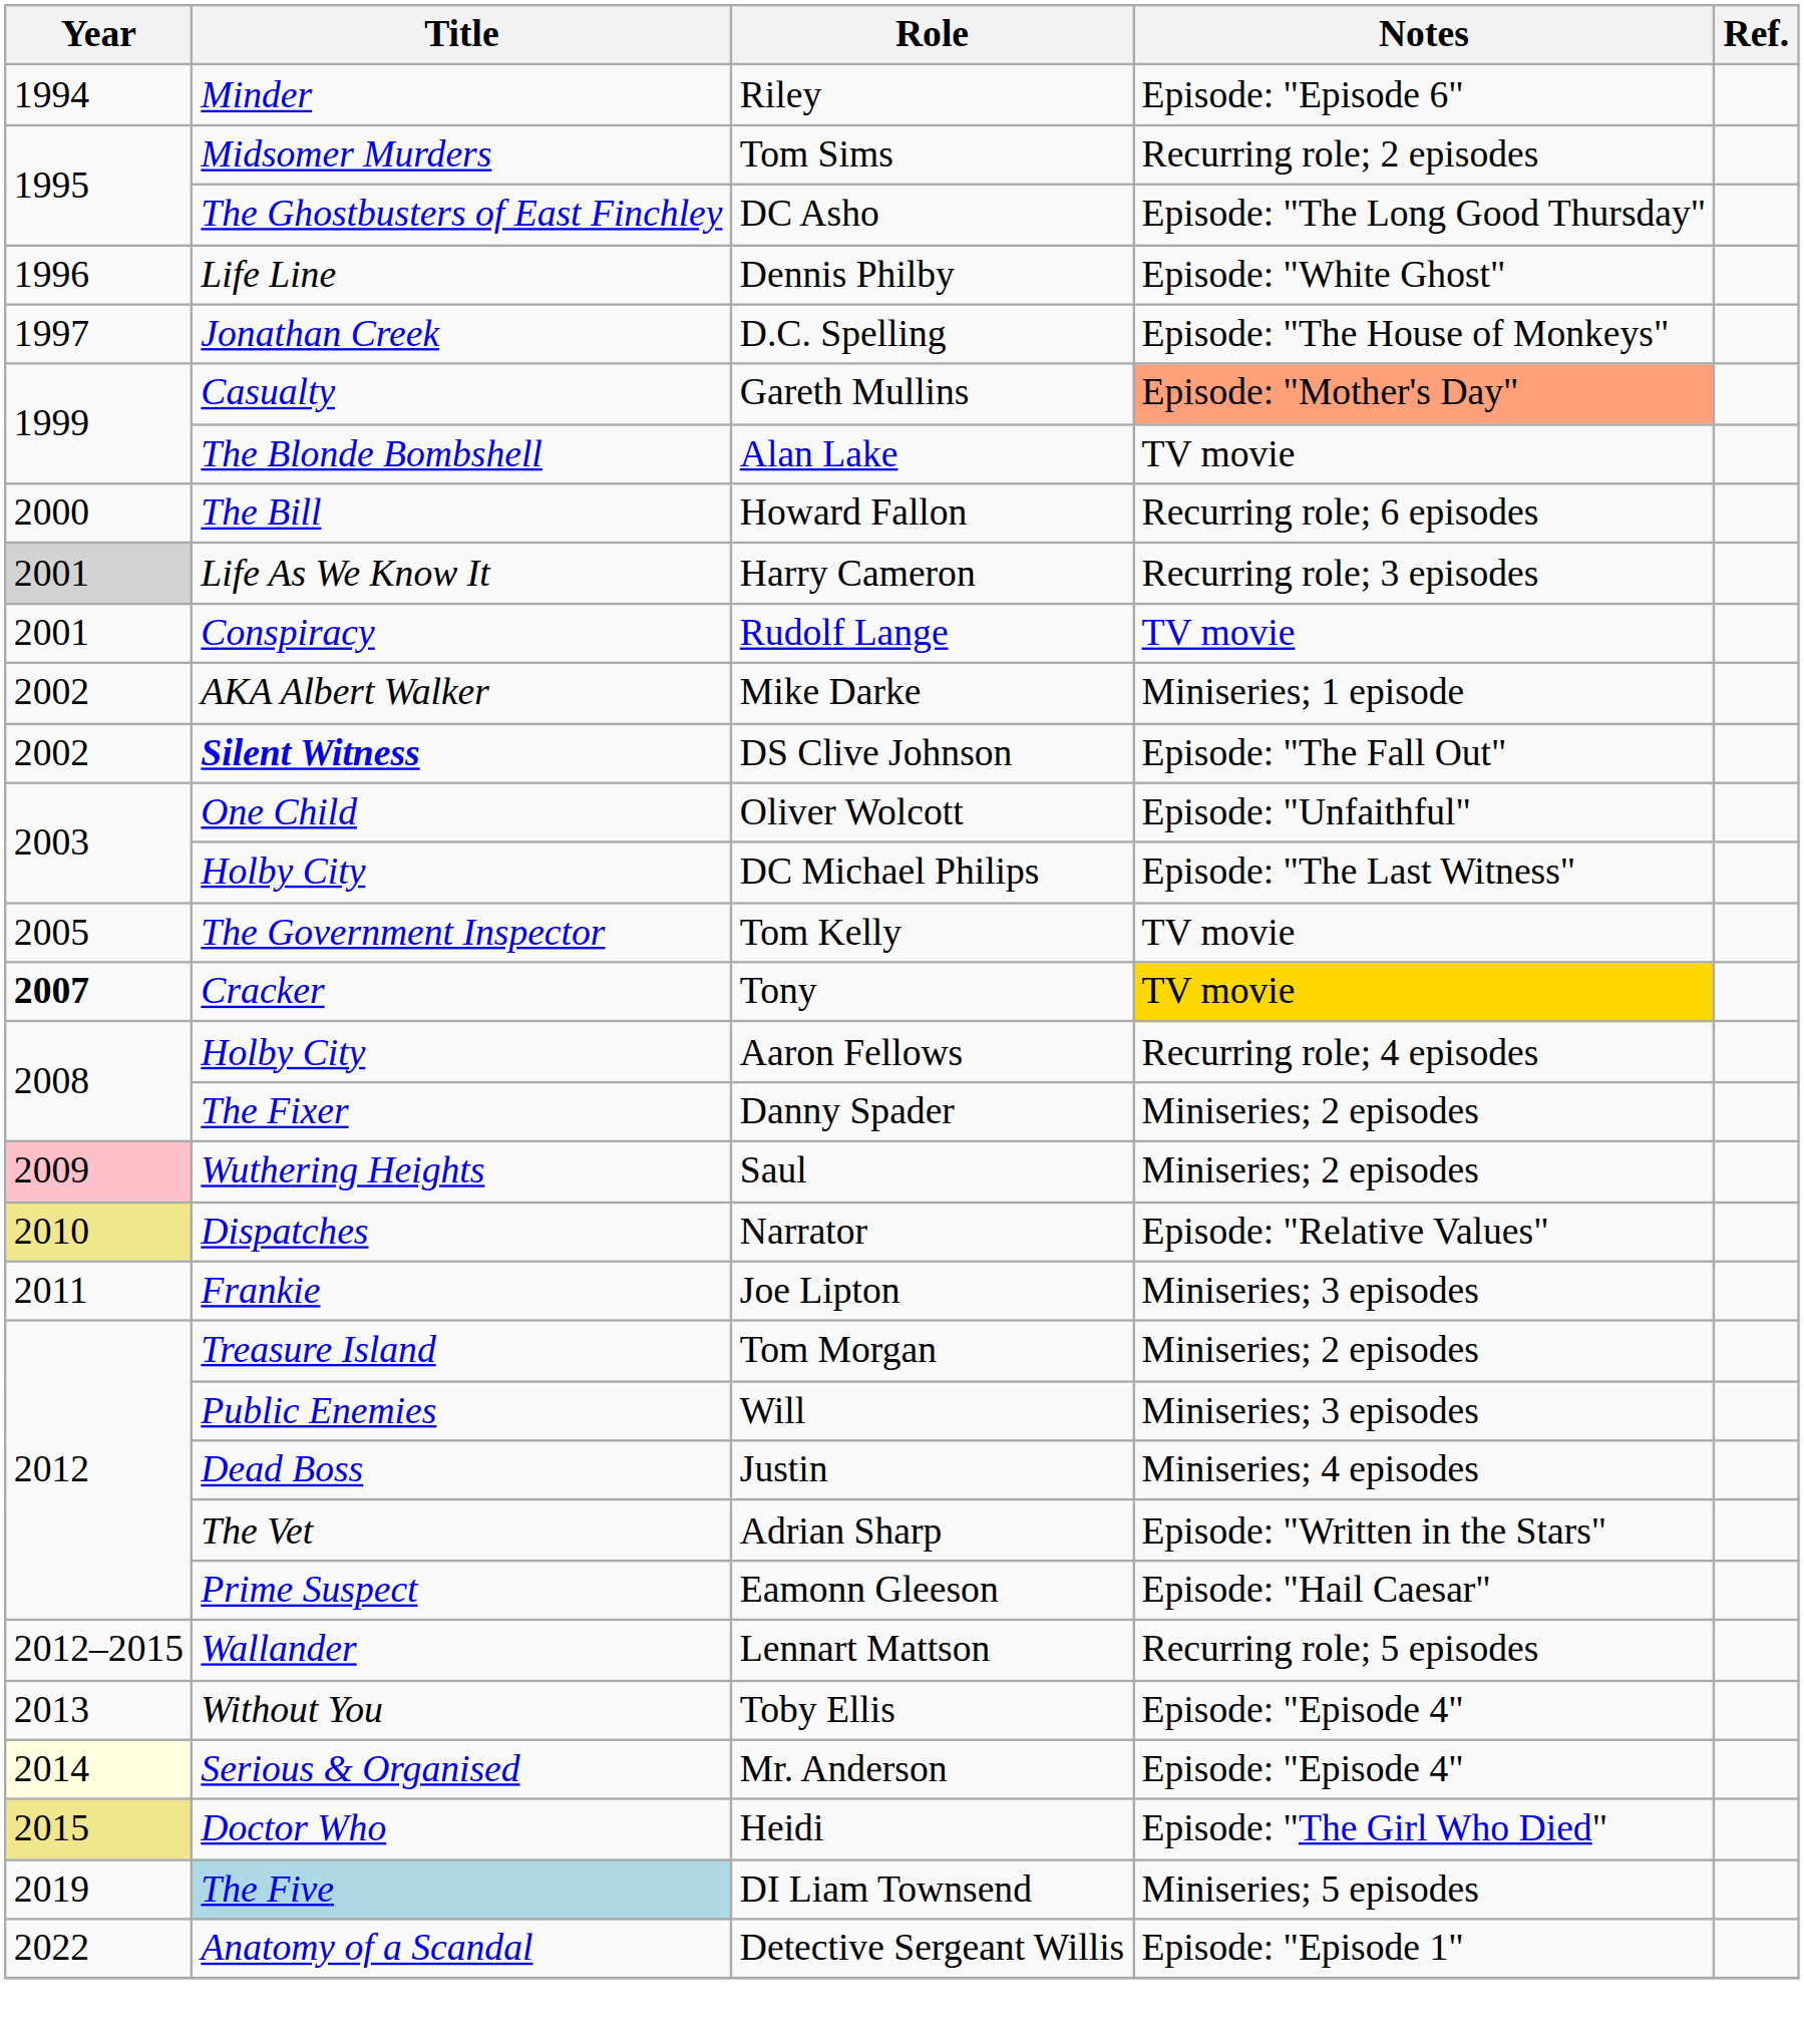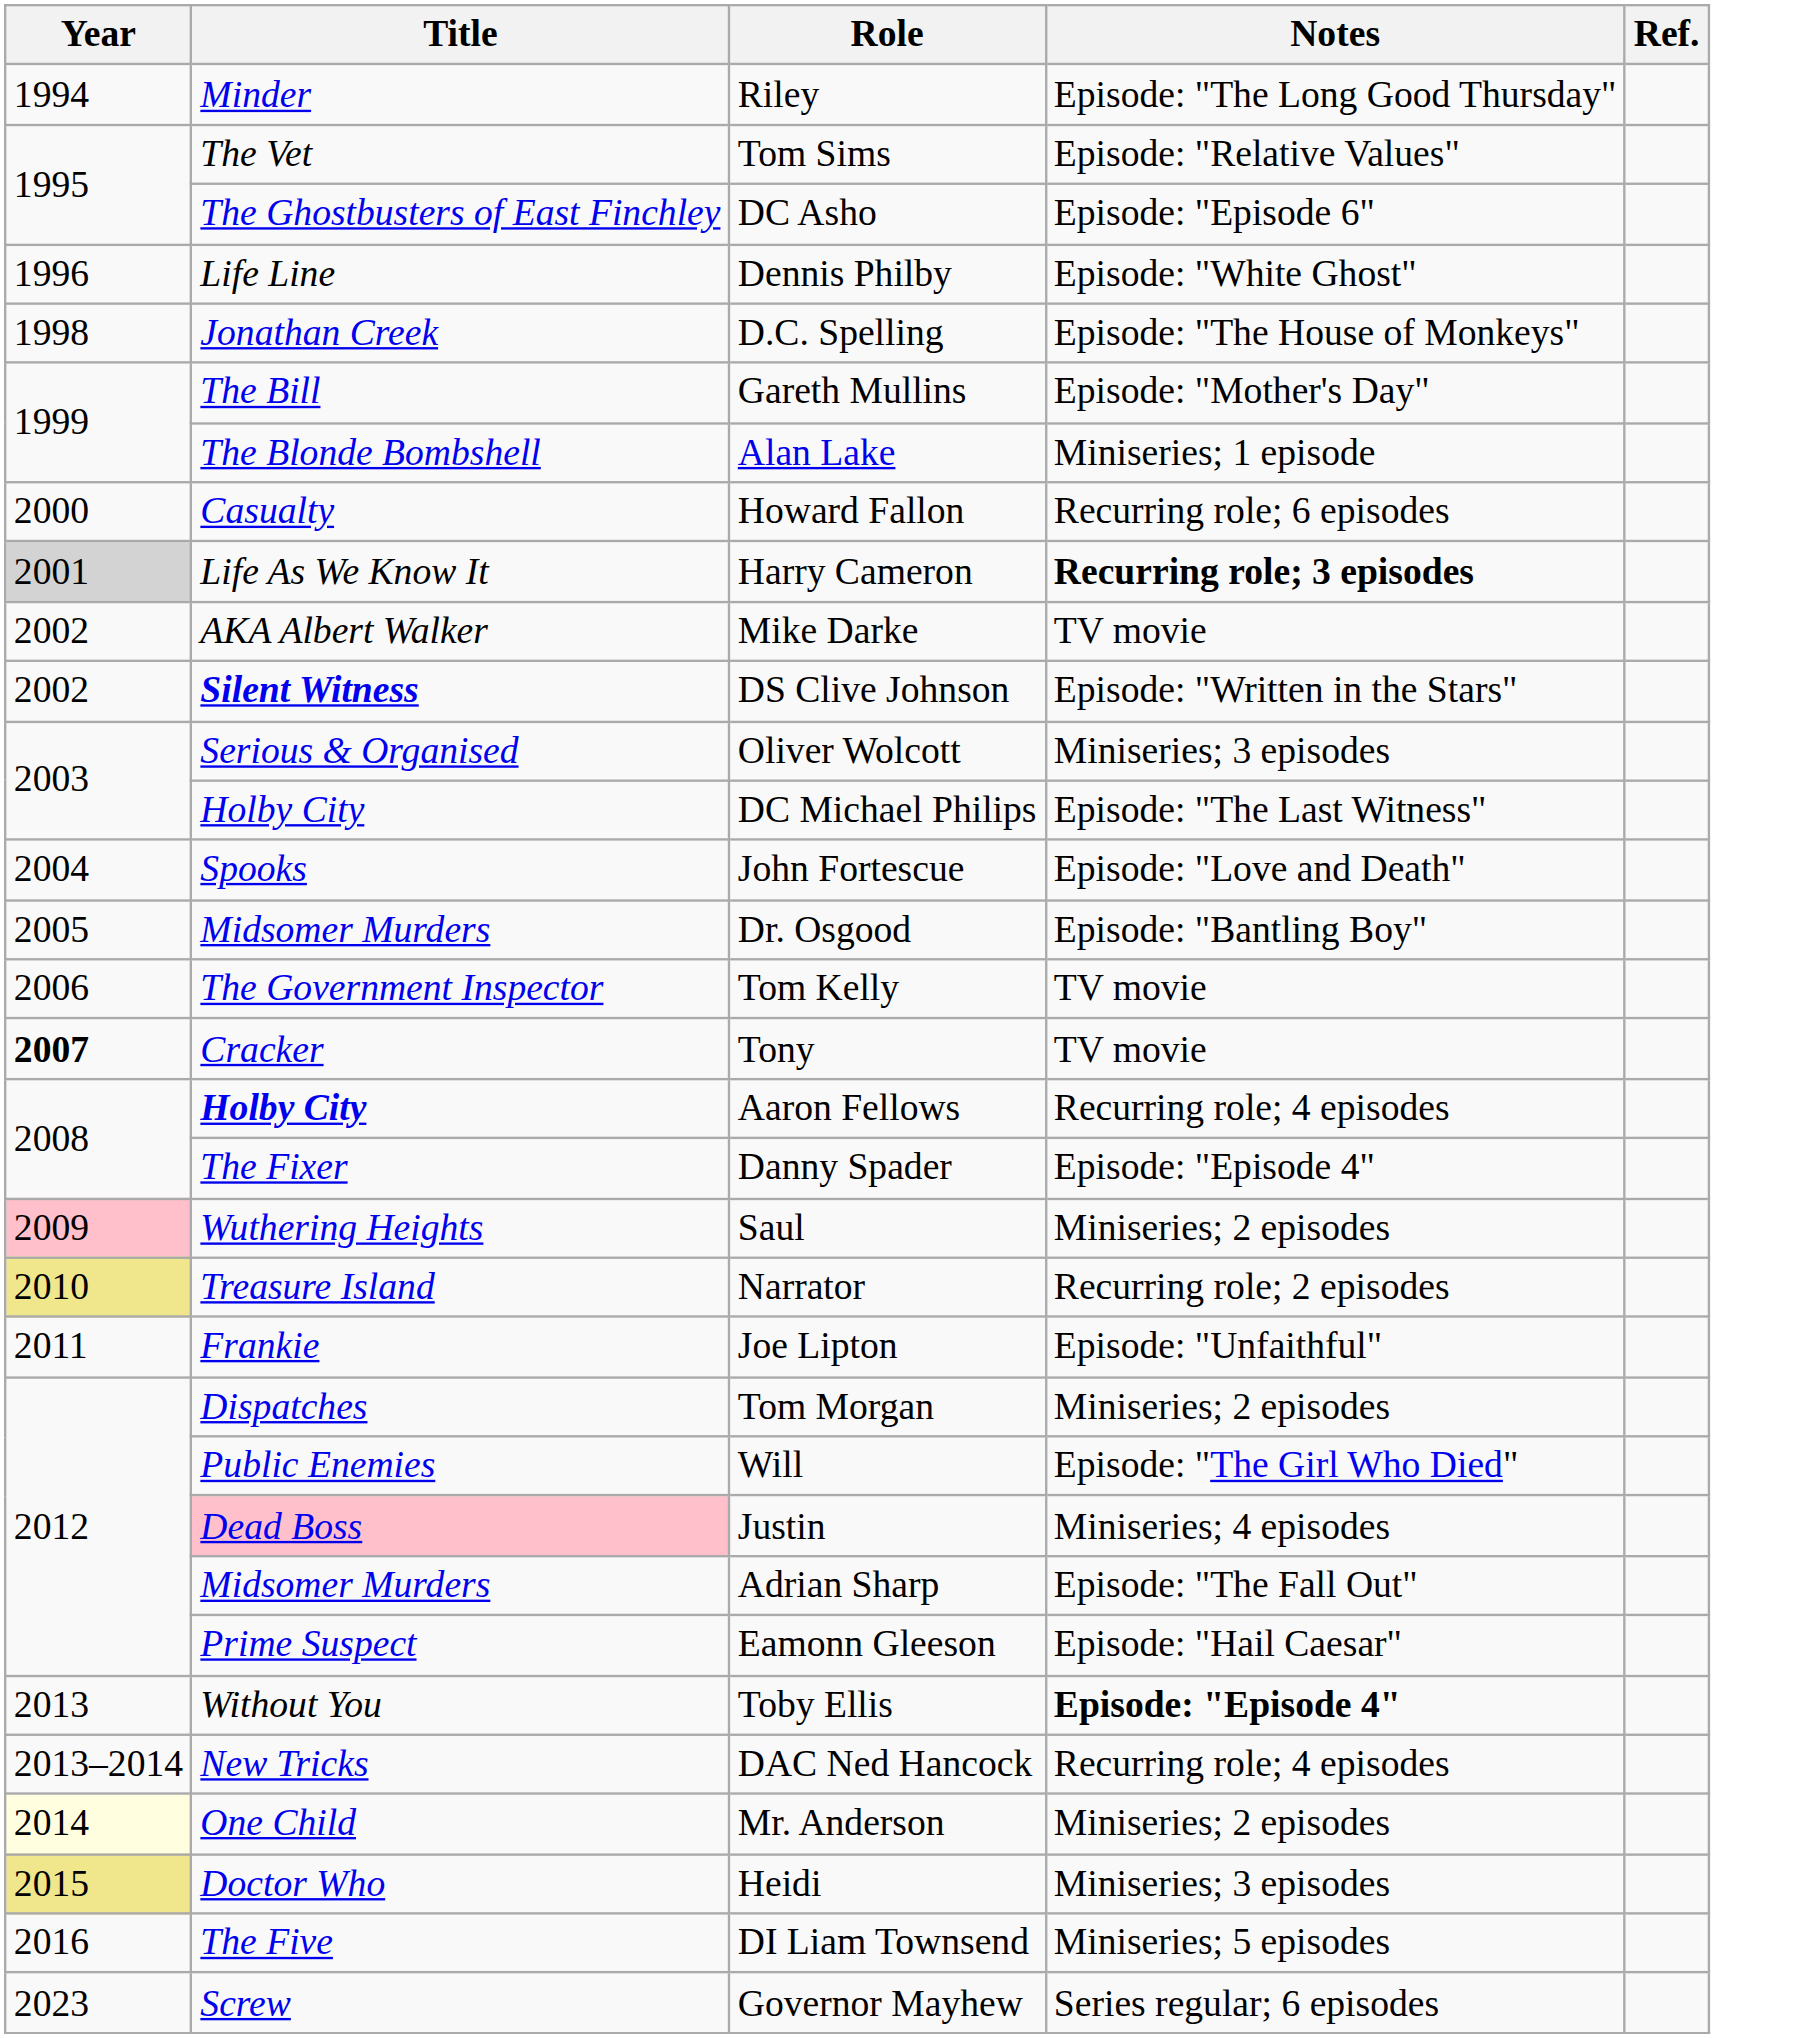 <table class="wikitable sortable">
 <tr>
 <th>Year</th>
 <th>Title</th>
 <th>Role</th>
 <th>Notes</th>
 <th>Ref.</th>
 </tr>
 <tr>
 <td>1994</td>
 <td><em><a href='#'>Minder</a></em></td>
 <td>Riley</td>
-<td>Episode: "Episode 6"</td>
+<td>Episode: "The Long Good Thursday"</td>
 <td></td>
 </tr>
 <tr>
 <td rowspan="2">1995</td>
-<td><em><a href='#'>Midsomer Murders</a></em></td>
+<td><em>The Vet</em></td>
 <td>Tom Sims</td>
-<td>Recurring role; 2 episodes</td>
+<td>Episode: "Relative Values"</td>
 <td></td>
 </tr>
 <tr>
 <td><em><a href='#'>The Ghostbusters of East Finchley</a></em></td>
 <td>DC Asho</td>
-<td>Episode: "The Long Good Thursday"</td>
+<td>Episode: "Episode 6"</td>
 <td></td>
 </tr>
 <tr>
 <td>1996</td>
 <td><em>Life Line</em></td>
 <td>Dennis Philby</td>
 <td>Episode: "White Ghost"</td>
 <td></td>
 </tr>
 <tr>
-<td>1997</td>
+<td>1998</td>
 <td><em><a href='#'>Jonathan Creek</a></em></td>
 <td>D.C. Spelling</td>
 <td>Episode: "The House of Monkeys"</td>
 <td></td>
 </tr>
 <tr>
 <td rowspan="2">1999</td>
-<td><em><a href='#'>Casualty</a></em></td>
+<td><em><a href='#'>The Bill</a></em></td>
 <td>Gareth Mullins</td>
-<td style="background: lightsalmon;">Episode: "Mother's Day"</td>
+<td>Episode: "Mother's Day"</td>
 <td></td>
 </tr>
 <tr>
 <td><em><a href='#'>The Blonde Bombshell</a></em></td>
 <td><a href='#'>Alan Lake</a></td>
-<td>TV movie</td>
+<td>Miniseries; 1 episode</td>
 <td></td>
 </tr>
 <tr>
 <td>2000</td>
-<td><em><a href='#'>The Bill</a></em></td>
+<td><em><a href='#'>Casualty</a></em></td>
 <td>Howard Fallon</td>
 <td>Recurring role; 6 episodes</td>
 <td></td>
 </tr>
 <tr>
 <td style="background: lightgrey;">2001</td>
 <td><em>Life As We Know It</em></td>
 <td>Harry Cameron</td>
-<td>Recurring role; 3 episodes</td>
-<td></td>
-</tr>
-<tr>
-<td>2001</td>
-<td><em><a href='#'>Conspiracy</a></em></td>
-<td><a href='#'>Rudolf Lange</a></td>
-<td><a href='#'>TV movie</a></td>
+<td><strong>Recurring role; 3 episodes</strong></td>
 <td></td>
 </tr>
 <tr>
 <td>2002</td>
 <td><em>AKA Albert Walker</em></td>
 <td>Mike Darke</td>
-<td>Miniseries; 1 episode</td>
+<td>TV movie</td>
 <td></td>
 </tr>
 <tr>
 <td>2002</td>
 <td><strong><em><a href='#'>Silent Witness</a></em></strong></td>
 <td>DS Clive Johnson</td>
-<td>Episode: "The Fall Out"</td>
+<td>Episode: "Written in the Stars"</td>
 <td></td>
 </tr>
 <tr>
 <td rowspan="2">2003</td>
-<td><em><a href='#'>One Child</a></em></td>
+<td><em><a href='#'>Serious & Organised</a></em></td>
 <td>Oliver Wolcott</td>
-<td>Episode: "Unfaithful"</td>
+<td>Miniseries; 3 episodes</td>
 <td></td>
 </tr>
 <tr>
 <td><em><a href='#'>Holby City</a></em></td>
 <td>DC Michael Philips</td>
 <td>Episode: "The Last Witness"</td>
 <td></td>
 </tr>
 <tr>
+<td>2004</td>
+<td><em><a href='#'>Spooks</a></em></td>
+<td>John Fortescue</td>
+<td>Episode: "Love and Death"</td>
+<td></td>
+</tr>
+<tr>
 <td>2005</td>
+<td><em><a href='#'>Midsomer Murders</a></em></td>
+<td>Dr. Osgood</td>
+<td>Episode: "Bantling Boy"</td>
+<td></td>
+</tr>
+<tr>
+<td>2006</td>
 <td><em><a href='#'>The Government Inspector</a></em></td>
 <td>Tom Kelly</td>
 <td>TV movie</td>
 <td></td>
 </tr>
 <tr>
 <td><strong>2007</strong></td>
 <td><em><a href='#'>Cracker</a></em></td>
 <td>Tony</td>
-<td style="background: gold;">TV movie</td>
+<td>TV movie</td>
 <td></td>
 </tr>
 <tr>
 <td rowspan="2">2008</td>
-<td><em><a href='#'>Holby City</a></em></td>
+<td><strong><em><a href='#'>Holby City</a></em></strong></td>
 <td>Aaron Fellows</td>
 <td>Recurring role; 4 episodes</td>
 <td></td>
 </tr>
 <tr>
 <td><em><a href='#'>The Fixer</a></em></td>
 <td>Danny Spader</td>
-<td>Miniseries; 2 episodes</td>
+<td>Episode: "Episode 4"</td>
 <td></td>
 </tr>
 <tr>
 <td style="background: pink;">2009</td>
 <td><em><a href='#'>Wuthering Heights</a></em></td>
 <td>Saul</td>
 <td>Miniseries; 2 episodes</td>
 <td></td>
 </tr>
 <tr>
 <td style="background: khaki;">2010</td>
-<td><em><a href='#'>Dispatches</a></em></td>
+<td><em><a href='#'>Treasure Island</a></em></td>
 <td>Narrator</td>
-<td>Episode: "Relative Values"</td>
+<td>Recurring role; 2 episodes</td>
 <td></td>
 </tr>
 <tr>
 <td>2011</td>
 <td><em><a href='#'>Frankie</a></em></td>
 <td>Joe Lipton</td>
-<td>Miniseries; 3 episodes</td>
+<td>Episode: "Unfaithful"</td>
 <td></td>
 </tr>
 <tr>
 <td rowspan="5">2012</td>
-<td><em><a href='#'>Treasure Island</a></em></td>
+<td><em><a href='#'>Dispatches</a></em></td>
 <td>Tom Morgan</td>
 <td>Miniseries; 2 episodes</td>
 <td></td>
 </tr>
 <tr>
 <td><em><a href='#'>Public Enemies</a></em></td>
 <td>Will</td>
-<td>Miniseries; 3 episodes</td>
+<td>Episode: "<a href='#'>The Girl Who Died</a>"</td>
 <td></td>
 </tr>
 <tr>
-<td><em><a href='#'>Dead Boss</a></em></td>
+<td style="background: pink;"><em><a href='#'>Dead Boss</a></em></td>
 <td>Justin</td>
 <td>Miniseries; 4 episodes</td>
 <td></td>
 </tr>
 <tr>
-<td><em>The Vet</em></td>
+<td><em><a href='#'>Midsomer Murders</a></em></td>
 <td>Adrian Sharp</td>
-<td>Episode: "Written in the Stars"</td>
+<td>Episode: "The Fall Out"</td>
 <td></td>
 </tr>
 <tr>
 <td><em><a href='#'>Prime Suspect</a></em></td>
 <td>Eamonn Gleeson</td>
 <td>Episode: "Hail Caesar"</td>
 <td></td>
 </tr>
 <tr>
-<td>2012–2015</td>
-<td><em><a href='#'>Wallander</a></em></td>
-<td>Lennart Mattson</td>
-<td>Recurring role; 5 episodes</td>
+<td>2013</td>
+<td><em>Without You</em></td>
+<td>Toby Ellis</td>
+<td><strong>Episode: "Episode 4"</strong></td>
 <td></td>
 </tr>
 <tr>
-<td>2013</td>
-<td><em>Without You</em></td>
-<td>Toby Ellis</td>
-<td>Episode: "Episode 4"</td>
+<td>2013–2014</td>
+<td><em><a href='#'>New Tricks</a></em></td>
+<td>DAC Ned Hancock</td>
+<td>Recurring role; 4 episodes</td>
 <td></td>
 </tr>
 <tr>
 <td style="background: lightyellow;">2014</td>
-<td><em><a href='#'>Serious & Organised</a></em></td>
+<td><em><a href='#'>One Child</a></em></td>
 <td>Mr. Anderson</td>
-<td>Episode: "Episode 4"</td>
+<td>Miniseries; 2 episodes</td>
 <td></td>
 </tr>
 <tr>
 <td style="background: khaki;">2015</td>
 <td><em><a href='#'>Doctor Who</a></em></td>
 <td>Heidi</td>
-<td>Episode: "<a href='#'>The Girl Who Died</a>"</td>
+<td>Miniseries; 3 episodes</td>
 <td></td>
 </tr>
 <tr>
-<td>2019</td>
-<td style="background: lightblue;"><em><a href='#'>The Five</a></em></td>
+<td>2016</td>
+<td><em><a href='#'>The Five</a></em></td>
 <td>DI Liam Townsend</td>
 <td>Miniseries; 5 episodes</td>
 <td></td>
 </tr>
 <tr>
-<td>2022</td>
-<td><em><a href='#'>Anatomy of a Scandal</a></em></td>
-<td>Detective Sergeant Willis</td>
-<td>Episode: "Episode 1"</td>
+<td>2023</td>
+<td><em><a href='#'>Screw</a></em></td>
+<td>Governor Mayhew</td>
+<td>Series regular; 6 episodes</td>
 <td></td>
 </tr>
 <tr>
 </tr>
 </table>
